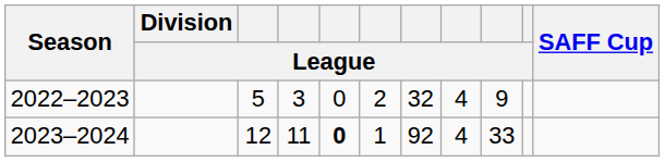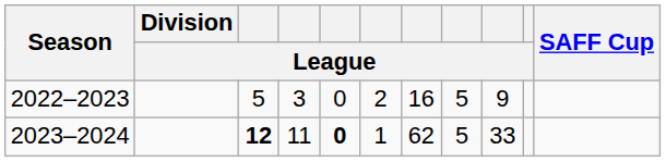 <table class="wikitable sortable" style="text-align: center">
 <tr>
 <th rowspan="2" scope="col">Season</th>
 <th scope="col">Division</th>
 <th scope="col" data-sort-type="number" width="20"></th>
 <th scope="col" data-sort-type="number" width="20"></th>
 <th scope="col" data-sort-type="number" width="20"></th>
 <th scope="col" data-sort-type="number" width="20"></th>
 <th scope="col" data-sort-type="number" width="20"></th>
 <th scope="col" data-sort-type="number" width="20"></th>
 <th scope="col" data-sort-type="number" width="20"></th>
 <th scope="col" data-sort-type="number"></th>
 <th rowspan="2" scope="col"><a href='#'>SAFF Cup</a></th>
 </tr>
 <tr class="unsortable">
 <th colspan="9" scope="col">League</th>
 </tr>
 <tr>
 <td scope="row">2022–2023</td>
 <td></td>
 <td>5</td>
 <td>3</td>
 <td>0</td>
 <td>2</td>
-<td>32</td>
-<td>4</td>
+<td>16</td>
+<td>5</td>
 <td>9</td>
 <td></td>
 <td></td>
 </tr>
 <tr>
 <td scope="row">2023–2024</td>
 <td></td>
-<td>12</td>
+<td><strong>12</strong></td>
 <td>11</td>
 <td><strong>0</strong></td>
 <td>1</td>
-<td>92</td>
-<td>4</td>
+<td>62</td>
+<td>5</td>
 <td>33</td>
 <td></td>
 <td></td>
 </tr>
 </table>
